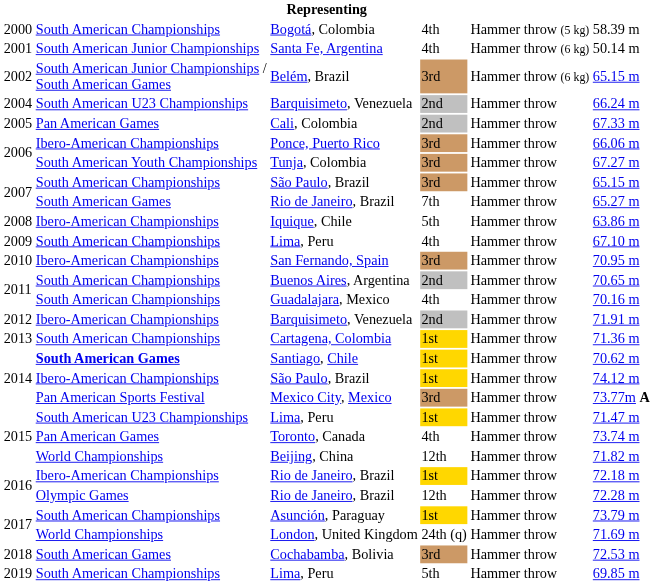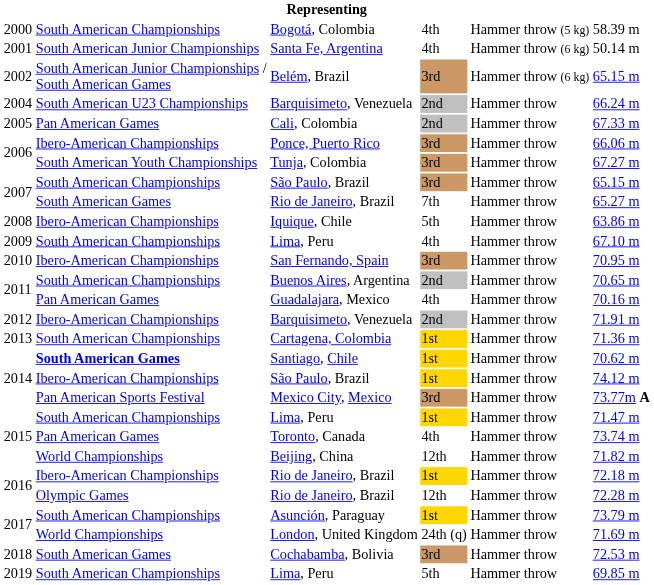 <table>
 <tr>
 <th colspan="6">Representing </th>
 </tr>
 <tr>
 <td>2000</td>
 <td><a href='#'>South American Championships</a></td>
 <td><a href='#'>Bogotá</a>, Colombia</td>
 <td>4th</td>
 <td>Hammer throw <small>(5 kg)</small></td>
 <td>58.39 m</td>
 </tr>
 <tr>
 <td>2001</td>
 <td><a href='#'>South American Junior Championships</a></td>
 <td><a href='#'>Santa Fe, Argentina</a></td>
 <td>4th</td>
 <td>Hammer throw <small>(6 kg)</small></td>
 <td>50.14 m</td>
 </tr>
 <tr>
 <td>2002</td>
 <td><a href='#'>South American Junior Championships</a> /<br> <a href='#'>South American Games</a></td>
 <td><a href='#'>Belém</a>, Brazil</td>
 <td bgcolor=cc9966>3rd</td>
 <td>Hammer throw <small>(6 kg)</small></td>
 <td><a href='#'>65.15 m</a></td>
 </tr>
 <tr>
 <td>2004</td>
 <td><a href='#'>South American U23 Championships</a></td>
 <td><a href='#'>Barquisimeto</a>, Venezuela</td>
 <td bgcolor=silver>2nd</td>
 <td>Hammer throw</td>
 <td><a href='#'>66.24 m</a></td>
 </tr>
 <tr>
 <td>2005</td>
 <td><a href='#'>Pan American Games</a></td>
 <td><a href='#'>Cali</a>, Colombia</td>
 <td bgcolor=silver>2nd</td>
 <td>Hammer throw</td>
 <td><a href='#'>67.33 m</a></td>
 </tr>
 <tr>
 <td rowspan=2>2006</td>
 <td><a href='#'>Ibero-American Championships</a></td>
 <td><a href='#'>Ponce, Puerto Rico</a></td>
 <td bgcolor=cc9966>3rd</td>
 <td>Hammer throw</td>
 <td><a href='#'>66.06 m</a></td>
 </tr>
 <tr>
 <td><a href='#'>South American Youth Championships</a></td>
 <td><a href='#'>Tunja</a>, Colombia</td>
 <td bgcolor=cc9966>3rd</td>
 <td>Hammer throw</td>
 <td><a href='#'>67.27 m</a></td>
 </tr>
 <tr>
 <td rowspan=2>2007</td>
 <td><a href='#'>South American Championships</a></td>
 <td><a href='#'>São Paulo</a>, Brazil</td>
 <td bgcolor=cc9966>3rd</td>
 <td>Hammer throw</td>
 <td><a href='#'>65.15 m</a></td>
 </tr>
 <tr>
 <td><a href='#'>South American Games</a></td>
 <td><a href='#'>Rio de Janeiro</a>, Brazil</td>
 <td>7th</td>
 <td>Hammer throw</td>
 <td><a href='#'>65.27 m</a></td>
 </tr>
 <tr>
 <td>2008</td>
 <td><a href='#'>Ibero-American Championships</a></td>
 <td><a href='#'>Iquique</a>, Chile</td>
 <td>5th</td>
 <td>Hammer throw</td>
 <td><a href='#'>63.86 m</a></td>
 </tr>
 <tr>
 <td>2009</td>
 <td><a href='#'>South American Championships</a></td>
 <td><a href='#'>Lima</a>, Peru</td>
 <td>4th</td>
 <td>Hammer throw</td>
 <td><a href='#'>67.10 m</a></td>
 </tr>
 <tr>
 <td>2010</td>
 <td><a href='#'>Ibero-American Championships</a></td>
 <td><a href='#'>San Fernando, Spain</a></td>
 <td bgcolor=cc9966>3rd</td>
 <td>Hammer throw</td>
 <td><a href='#'>70.95 m</a></td>
 </tr>
 <tr>
 <td rowspan=2>2011</td>
 <td><a href='#'>South American Championships</a></td>
 <td><a href='#'>Buenos Aires</a>, Argentina</td>
 <td bgcolor=silver>2nd</td>
 <td>Hammer throw</td>
 <td><a href='#'>70.65 m</a></td>
 </tr>
 <tr>
-<td><a href='#'>South American Championships</a></td>
+<td><a href='#'>Pan American Games</a></td>
 <td><a href='#'>Guadalajara</a>, Mexico</td>
 <td>4th</td>
 <td>Hammer throw</td>
 <td><a href='#'>70.16 m</a></td>
 </tr>
 <tr>
 <td>2012</td>
 <td><a href='#'>Ibero-American Championships</a></td>
 <td><a href='#'>Barquisimeto</a>, Venezuela</td>
 <td bgcolor=silver>2nd</td>
 <td>Hammer throw</td>
 <td><a href='#'>71.91 m</a></td>
 </tr>
 <tr>
 <td>2013</td>
 <td><a href='#'>South American Championships</a></td>
 <td><a href='#'>Cartagena, Colombia</a></td>
 <td bgcolor=gold>1st</td>
 <td>Hammer throw</td>
 <td><a href='#'>71.36 m</a></td>
 </tr>
 <tr>
 <td rowspan=3>2014</td>
 <td><strong><a href='#'>South American Games</a></strong></td>
 <td><a href='#'>Santiago</a>, <a href='#'>Chile</a></td>
 <td bgcolor=gold>1st</td>
 <td>Hammer throw</td>
 <td><a href='#'>70.62 m</a></td>
 </tr>
 <tr>
 <td><a href='#'>Ibero-American Championships</a></td>
 <td><a href='#'>São Paulo</a>, Brazil</td>
 <td bgcolor=gold>1st</td>
 <td>Hammer throw</td>
 <td><a href='#'>74.12 m</a></td>
 </tr>
 <tr>
 <td><a href='#'>Pan American Sports Festival</a></td>
 <td><a href='#'>Mexico City</a>, <a href='#'>Mexico</a></td>
 <td bgcolor="cc9966">3rd</td>
 <td>Hammer throw</td>
 <td><a href='#'>73.77m</a> <strong>A</strong></td>
 </tr>
 <tr>
 <td rowspan=3>2015</td>
-<td><a href='#'>South American U23 Championships</a></td>
+<td><a href='#'>South American Championships</a></td>
 <td><a href='#'>Lima</a>, Peru</td>
 <td bgcolor=gold>1st</td>
 <td>Hammer throw</td>
 <td><a href='#'>71.47 m</a></td>
 </tr>
 <tr>
 <td><a href='#'>Pan American Games</a></td>
 <td><a href='#'>Toronto</a>, Canada</td>
 <td>4th</td>
 <td>Hammer throw</td>
 <td><a href='#'>73.74 m</a></td>
 </tr>
 <tr>
 <td><a href='#'>World Championships</a></td>
 <td><a href='#'>Beijing</a>, China</td>
 <td>12th</td>
 <td>Hammer throw</td>
 <td><a href='#'>71.82 m</a></td>
 </tr>
 <tr>
 <td rowspan=2>2016</td>
 <td><a href='#'>Ibero-American Championships</a></td>
 <td><a href='#'>Rio de Janeiro</a>, Brazil</td>
 <td bgcolor=gold>1st</td>
 <td>Hammer throw</td>
 <td><a href='#'>72.18 m</a></td>
 </tr>
 <tr>
 <td><a href='#'>Olympic Games</a></td>
 <td><a href='#'>Rio de Janeiro</a>, Brazil</td>
 <td>12th</td>
 <td>Hammer throw</td>
 <td><a href='#'>72.28 m</a></td>
 </tr>
 <tr>
 <td rowspan=2>2017</td>
 <td><a href='#'>South American Championships</a></td>
 <td><a href='#'>Asunción</a>, Paraguay</td>
 <td bgcolor=gold>1st</td>
 <td>Hammer throw</td>
 <td><a href='#'>73.79 m</a></td>
 </tr>
 <tr>
 <td><a href='#'>World Championships</a></td>
 <td><a href='#'>London</a>, United Kingdom</td>
 <td>24th (q)</td>
 <td>Hammer throw</td>
 <td><a href='#'>71.69 m</a></td>
 </tr>
 <tr>
 <td>2018</td>
 <td><a href='#'>South American Games</a></td>
 <td><a href='#'>Cochabamba</a>, Bolivia</td>
 <td bgcolor=cc9966>3rd</td>
 <td>Hammer throw</td>
 <td><a href='#'>72.53 m</a></td>
 </tr>
 <tr>
 <td>2019</td>
 <td><a href='#'>South American Championships</a></td>
 <td><a href='#'>Lima</a>, Peru</td>
 <td>5th</td>
 <td>Hammer throw</td>
 <td><a href='#'>69.85 m</a></td>
 </tr>
 </table>
